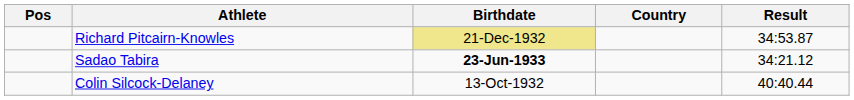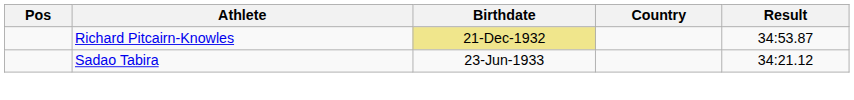 <table class="wikitable"  style="text-align:center; width:60%;">
 <tr>
 <th>Pos</th>
 <th>Athlete</th>
 <th>Birthdate</th>
 <th>Country</th>
 <th>Result</th>
 </tr>
 <tr>
 <td align=center></td>
 <td align=left><a href='#'>Richard Pitcairn-Knowles</a></td>
 <td style="background: khaki;">21-Dec-1932</td>
 <td align=left></td>
 <td>34:53.87</td>
 </tr>
 <tr>
 <td align=center></td>
 <td align=left><a href='#'>Sadao Tabira</a></td>
-<td><strong>23-Jun-1933</strong></td>
+<td>23-Jun-1933</td>
 <td align=left></td>
 <td>34:21.12</td>
 </tr>
-<tr>
-<td align=center></td>
-<td align=left><a href='#'>Colin Silcock-Delaney</a></td>
-<td>13-Oct-1932</td>
-<td align=left></td>
-<td>40:40.44</td>
-</tr>
 </table>
